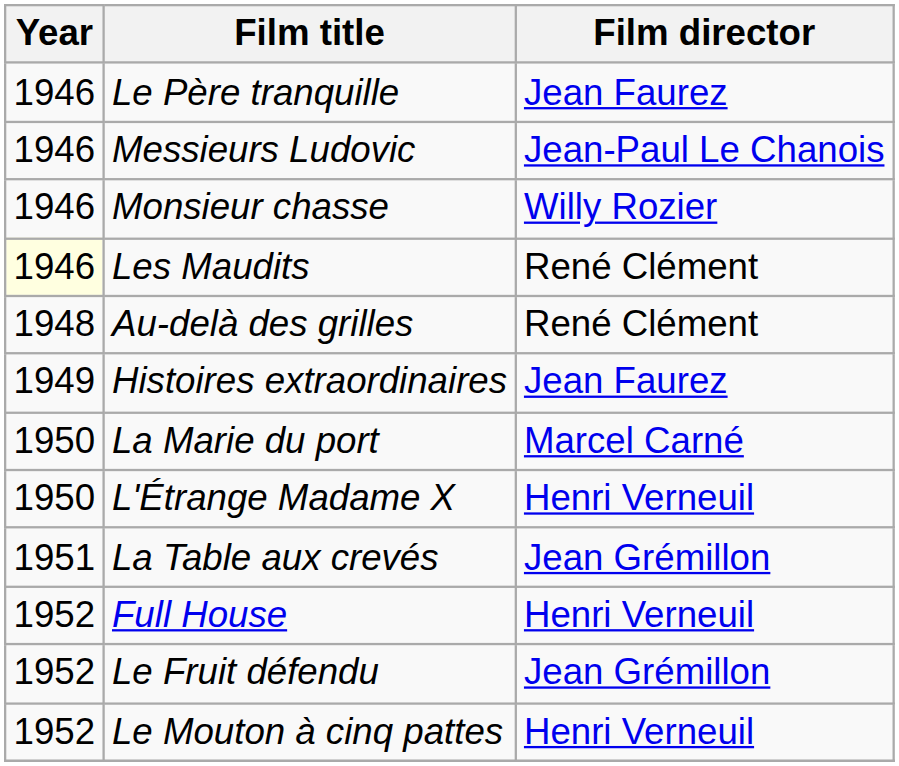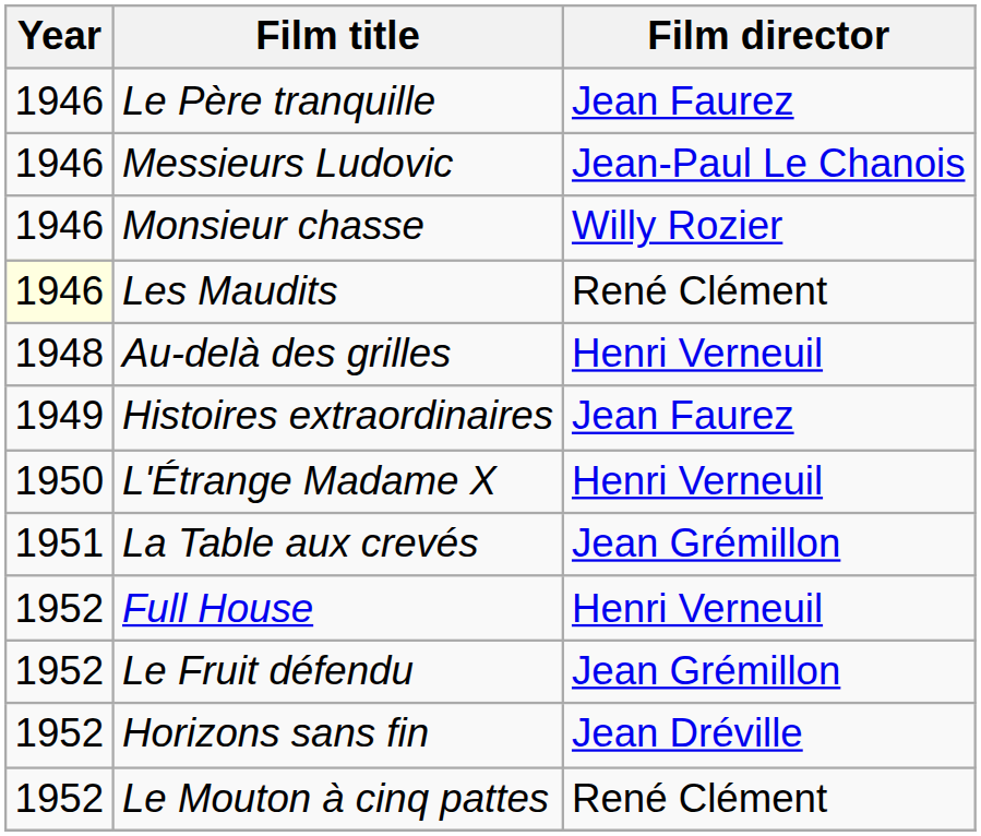 <table class="wikitable">
 <tr>
 <th>Year</th>
 <th><strong>Film title</strong></th>
 <th><strong>Film director</strong></th>
 </tr>
 <tr>
 <td>1946</td>
 <td><em>Le Père tranquille</em></td>
 <td><a href='#'>Jean Faurez</a></td>
 </tr>
 <tr>
 <td>1946</td>
 <td><em>Messieurs Ludovic</em></td>
 <td><a href='#'>Jean-Paul Le Chanois</a></td>
 </tr>
 <tr>
 <td>1946</td>
 <td><em>Monsieur chasse</em></td>
 <td><a href='#'>Willy Rozier</a></td>
 </tr>
 <tr>
 <td style="background: lightyellow;">1946</td>
 <td><em>Les Maudits</em></td>
 <td>René Clément</td>
 </tr>
 <tr>
 <td>1948</td>
 <td><em>Au-delà des grilles </em></td>
-<td>René Clément</td>
+<td><a href='#'>Henri Verneuil</a></td>
 </tr>
 <tr>
 <td>1949</td>
 <td><em>Histoires extraordinaires </em></td>
 <td><a href='#'>Jean Faurez</a></td>
-</tr>
-<tr>
-<td>1950</td>
-<td><em>La Marie du port</em></td>
-<td><a href='#'>Marcel Carné</a></td>
 </tr>
 <tr>
 <td>1950</td>
 <td><em>L'Étrange Madame X </em></td>
 <td><a href='#'>Henri Verneuil</a></td>
 </tr>
 <tr>
 <td>1951</td>
 <td><em>La Table aux crevés</em></td>
 <td><a href='#'>Jean Grémillon</a></td>
 </tr>
 <tr>
 <td>1952</td>
 <td><em><a href='#'>Full House</a></em></td>
 <td><a href='#'>Henri Verneuil</a></td>
 </tr>
 <tr>
 <td>1952</td>
 <td><em>Le Fruit défendu</em></td>
 <td><a href='#'>Jean Grémillon</a></td>
 </tr>
 <tr>
 <td>1952</td>
+<td><em>Horizons sans fin</em></td>
+<td><a href='#'>Jean Dréville</a></td>
+</tr>
+<tr>
+<td>1952</td>
 <td><em>Le Mouton à cinq pattes</em></td>
-<td><a href='#'>Henri Verneuil</a></td>
+<td>René Clément</td>
 </tr>
 <tr>
 </tr>
 </table>
